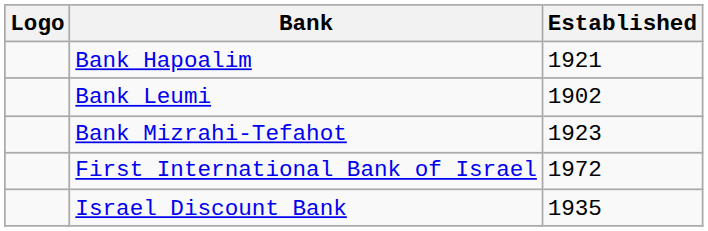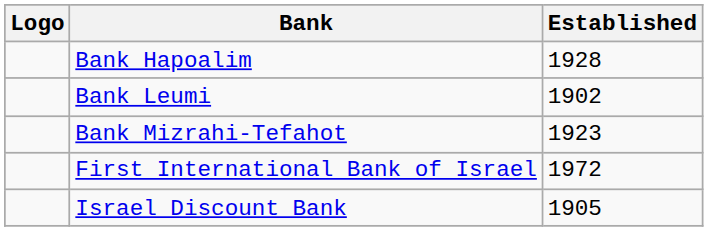 <table class="wikitable sortable">
 <tr valign="middle">
 <th>Logo</th>
 <th>Bank</th>
 <th>Established</th>
 </tr>
 <tr valign="middle">
 <td></td>
 <td><a href='#'>Bank Hapoalim</a></td>
-<td>1921</td>
+<td>1928</td>
 </tr>
 <tr valign="middle">
 <td></td>
 <td><a href='#'>Bank Leumi</a></td>
 <td>1902</td>
 </tr>
 <tr valign="middle">
 <td></td>
 <td><a href='#'>Bank Mizrahi-Tefahot</a></td>
 <td>1923</td>
 </tr>
 <tr valign="middle">
 <td></td>
 <td><a href='#'>First International Bank of Israel</a></td>
 <td>1972</td>
 </tr>
 <tr valign="middle">
 <td align-center></td>
 <td><a href='#'>Israel Discount Bank</a></td>
-<td>1935</td>
+<td>1905</td>
 </tr>
 </table>
